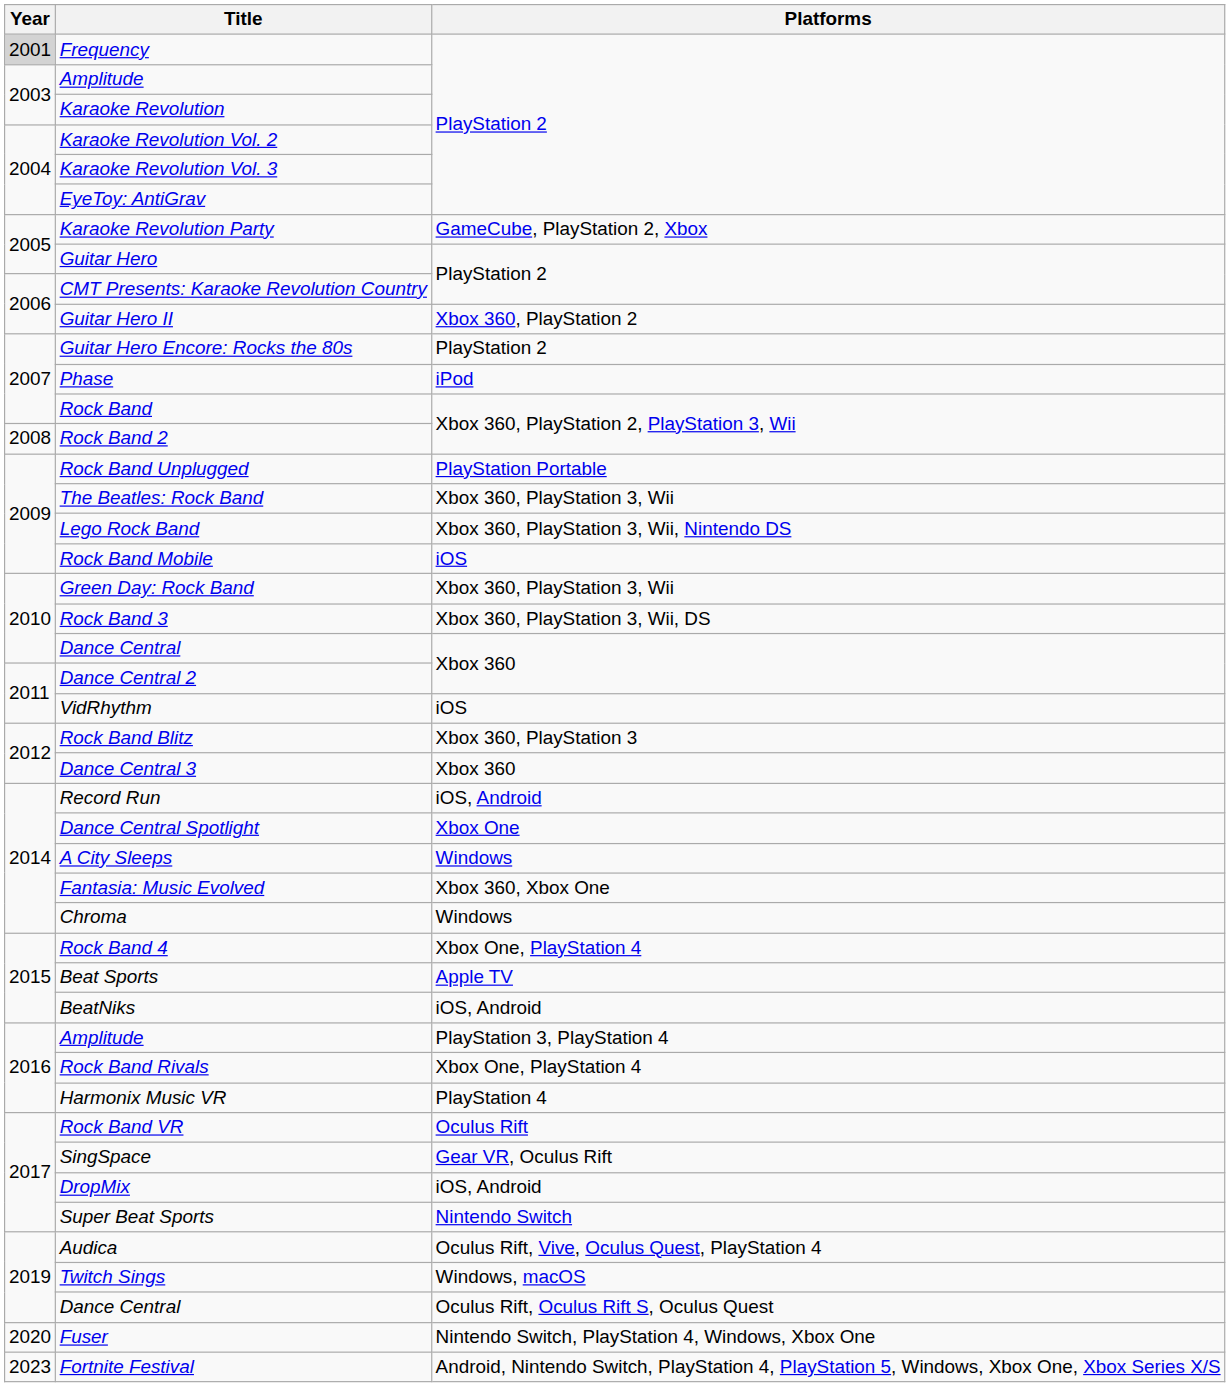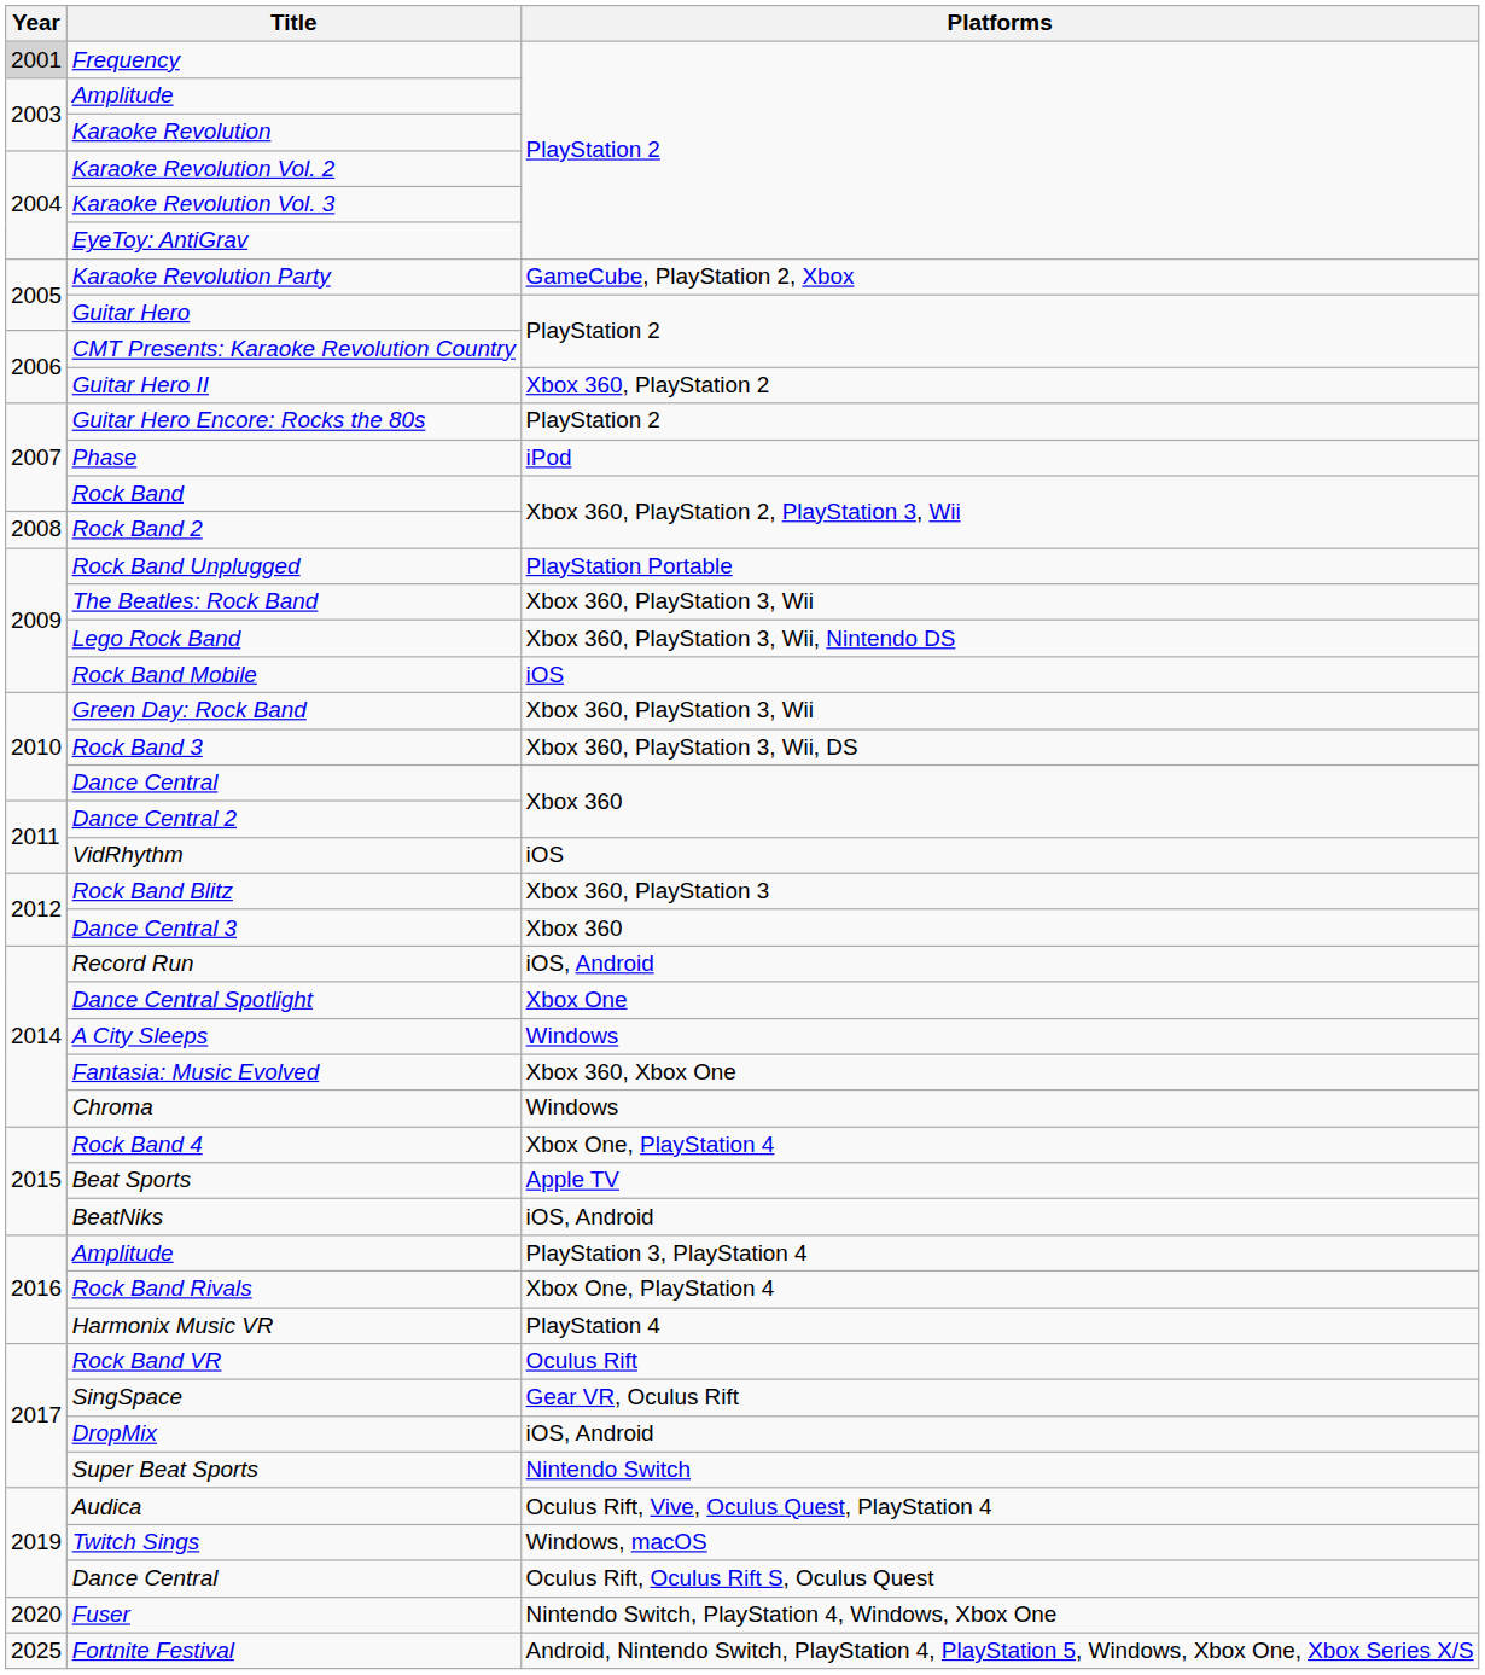 <table class="wikitable sortable">
 <tr>
 <th>Year</th>
 <th>Title</th>
 <th>Platforms</th>
 </tr>
 <tr>
 <td style="background: lightgrey;">2001</td>
 <td><em><a href='#'>Frequency</a></em></td>
 <td rowspan=6><a href='#'>PlayStation 2</a></td>
 </tr>
 <tr>
 <td rowspan=2>2003</td>
 <td><em><a href='#'>Amplitude</a></em></td>
 </tr>
 <tr>
 <td><em><a href='#'>Karaoke Revolution</a></em></td>
 </tr>
 <tr>
 <td rowspan=3>2004</td>
 <td><em><a href='#'>Karaoke Revolution Vol. 2</a></em></td>
 </tr>
 <tr>
 <td><em><a href='#'>Karaoke Revolution Vol. 3</a></em></td>
 </tr>
 <tr>
 <td><em><a href='#'>EyeToy: AntiGrav</a></em></td>
 </tr>
 <tr>
 <td rowspan=2>2005</td>
 <td><em><a href='#'>Karaoke Revolution Party</a></em></td>
 <td><a href='#'>GameCube</a>, PlayStation 2, <a href='#'>Xbox</a></td>
 </tr>
 <tr>
 <td><em><a href='#'>Guitar Hero</a></em></td>
 <td rowspan=2>PlayStation 2</td>
 </tr>
 <tr>
 <td rowspan=2>2006</td>
 <td><em><a href='#'>CMT Presents: Karaoke Revolution Country</a></em></td>
 </tr>
 <tr>
 <td><em><a href='#'>Guitar Hero II</a></em></td>
 <td><a href='#'>Xbox 360</a>, PlayStation 2</td>
 </tr>
 <tr>
 <td rowspan=3>2007</td>
 <td><em><a href='#'>Guitar Hero Encore: Rocks the 80s</a></em></td>
 <td>PlayStation 2</td>
 </tr>
 <tr>
 <td><em><a href='#'>Phase</a></em></td>
 <td><a href='#'>iPod</a></td>
 </tr>
 <tr>
 <td><em><a href='#'>Rock Band</a></em></td>
 <td rowspan=2>Xbox 360, PlayStation 2, <a href='#'>PlayStation 3</a>, <a href='#'>Wii</a></td>
 </tr>
 <tr>
 <td>2008</td>
 <td><em><a href='#'>Rock Band 2</a></em></td>
 </tr>
 <tr>
 <td rowspan=4>2009</td>
 <td><em><a href='#'>Rock Band Unplugged</a></em></td>
 <td><a href='#'>PlayStation Portable</a></td>
 </tr>
 <tr>
 <td><em><a href='#'>The Beatles: Rock Band</a></em></td>
 <td>Xbox 360, PlayStation 3, Wii</td>
 </tr>
 <tr>
 <td><em><a href='#'>Lego Rock Band</a></em></td>
 <td>Xbox 360, PlayStation 3, Wii, <a href='#'>Nintendo DS</a></td>
 </tr>
 <tr>
 <td><em><a href='#'>Rock Band Mobile</a></em></td>
 <td><a href='#'>iOS</a></td>
 </tr>
 <tr>
 <td rowspan=3>2010</td>
 <td><em><a href='#'>Green Day: Rock Band</a></em></td>
 <td>Xbox 360, PlayStation 3, Wii</td>
 </tr>
 <tr>
 <td><em><a href='#'>Rock Band 3</a></em></td>
 <td>Xbox 360, PlayStation 3, Wii, DS</td>
 </tr>
 <tr>
 <td><em><a href='#'>Dance Central</a></em></td>
 <td rowspan=2>Xbox 360</td>
 </tr>
 <tr>
 <td rowspan=2>2011</td>
 <td><em><a href='#'>Dance Central 2</a></em></td>
 </tr>
 <tr>
 <td><em>VidRhythm</em></td>
 <td>iOS</td>
 </tr>
 <tr>
 <td rowspan=2>2012</td>
 <td><em><a href='#'>Rock Band Blitz</a></em></td>
 <td>Xbox 360, PlayStation 3</td>
 </tr>
 <tr>
 <td><em><a href='#'>Dance Central 3</a></em></td>
 <td>Xbox 360</td>
 </tr>
 <tr>
 <td rowspan=5>2014</td>
 <td><em>Record Run</em></td>
 <td>iOS, <a href='#'>Android</a></td>
 </tr>
 <tr>
 <td><em><a href='#'>Dance Central Spotlight</a></em></td>
 <td><a href='#'>Xbox One</a></td>
 </tr>
 <tr>
 <td><em><a href='#'>A City Sleeps</a></em></td>
 <td><a href='#'>Windows</a></td>
 </tr>
 <tr>
 <td><em><a href='#'>Fantasia: Music Evolved</a></em></td>
 <td>Xbox 360, Xbox One</td>
 </tr>
 <tr>
 <td><em>Chroma</em></td>
 <td>Windows</td>
 </tr>
 <tr>
 <td rowspan=3>2015</td>
 <td><em><a href='#'>Rock Band 4</a></em></td>
 <td>Xbox One, <a href='#'>PlayStation 4</a></td>
 </tr>
 <tr>
 <td><em>Beat Sports</em></td>
 <td><a href='#'>Apple TV</a></td>
 </tr>
 <tr>
 <td><em>BeatNiks</em></td>
 <td>iOS, Android</td>
 </tr>
 <tr>
 <td rowspan=3>2016</td>
 <td><em><a href='#'>Amplitude</a></em></td>
 <td>PlayStation 3, PlayStation 4</td>
 </tr>
 <tr>
 <td><em><a href='#'>Rock Band Rivals</a></em></td>
 <td>Xbox One, PlayStation 4</td>
 </tr>
 <tr>
 <td><em>Harmonix Music VR</em></td>
 <td>PlayStation 4</td>
 </tr>
 <tr>
 <td rowspan=4>2017</td>
 <td><em><a href='#'>Rock Band VR</a></em></td>
 <td><a href='#'>Oculus Rift</a></td>
 </tr>
 <tr>
 <td><em>SingSpace</em></td>
 <td><a href='#'>Gear VR</a>, Oculus Rift</td>
 </tr>
 <tr>
 <td><em><a href='#'>DropMix</a></em></td>
 <td>iOS, Android</td>
 </tr>
 <tr>
 <td><em>Super Beat Sports</em></td>
 <td><a href='#'>Nintendo Switch</a></td>
 </tr>
 <tr>
 <td rowspan=3>2019</td>
 <td><em>Audica</em></td>
 <td>Oculus Rift, <a href='#'>Vive</a>, <a href='#'>Oculus Quest</a>, PlayStation 4</td>
 </tr>
 <tr>
 <td><em><a href='#'>Twitch Sings</a></em></td>
 <td>Windows, <a href='#'>macOS</a></td>
 </tr>
 <tr>
 <td><em>Dance Central</em></td>
 <td>Oculus Rift, <a href='#'>Oculus Rift S</a>, Oculus Quest</td>
 </tr>
 <tr>
 <td>2020</td>
 <td><em><a href='#'>Fuser</a></em></td>
 <td>Nintendo Switch, PlayStation 4, Windows, Xbox One</td>
 </tr>
 <tr>
-<td>2023</td>
+<td>2025</td>
 <td><em><a href='#'>Fortnite Festival</a></em></td>
 <td>Android, Nintendo Switch, PlayStation 4, <a href='#'>PlayStation 5</a>, Windows, Xbox One, <a href='#'>Xbox Series X/S</a></td>
 </tr>
 </table>
